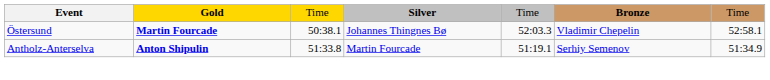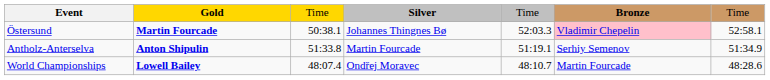 <table class="wikitable">
 <tr>
 <th width="180">Event</th>
 <th width="220" style="background:gold">Gold</th>
 <th width="70" style="background:gold;font-weight:normal">Time</th>
 <th width="220" style="background:silver">Silver</th>
 <th width="70" style="background:silver;font-weight:normal">Time</th>
 <th width="220" style="background:#CC9966">Bronze</th>
 <th width="70" style="background:#CC9966;font-weight:normal">Time</th>
 </tr>
 <tr>
 <td><a href='#'>Östersund</a><br></td>
 <td><strong><a href='#'>Martin Fourcade</a></strong><br></td>
 <td align="right">50:38.1 <br> </td>
 <td><a href='#'>Johannes Thingnes Bø</a><br></td>
 <td align="right">52:03.3 <br> </td>
-<td><a href='#'>Vladimir Chepelin</a><br></td>
+<td style="background: pink;"><a href='#'>Vladimir Chepelin</a><br></td>
 <td align="right">52:58.1 <br> </td>
 </tr>
 <tr>
 <td><a href='#'>Antholz-Anterselva</a><br></td>
 <td><strong><a href='#'>Anton Shipulin</a></strong><br></td>
 <td align="right">51:33.8 <br> </td>
 <td><a href='#'>Martin Fourcade</a><br></td>
 <td align="right">51:19.1 <br> </td>
 <td><a href='#'>Serhiy Semenov</a><br></td>
 <td align="right">51:34.9 <br> </td>
 </tr>
+<tr>
+<td><a href='#'>World Championships</a><br></td>
+<td><strong><a href='#'>Lowell Bailey</a></strong><br></td>
+<td align="right">48:07.4 <br> </td>
+<td><a href='#'>Ondřej Moravec</a><br></td>
+<td align="right">48:10.7 <br> </td>
+<td><a href='#'>Martin Fourcade</a><br></td>
+<td align="right">48:28.6 <br> </td>
+</tr>
 </table>
